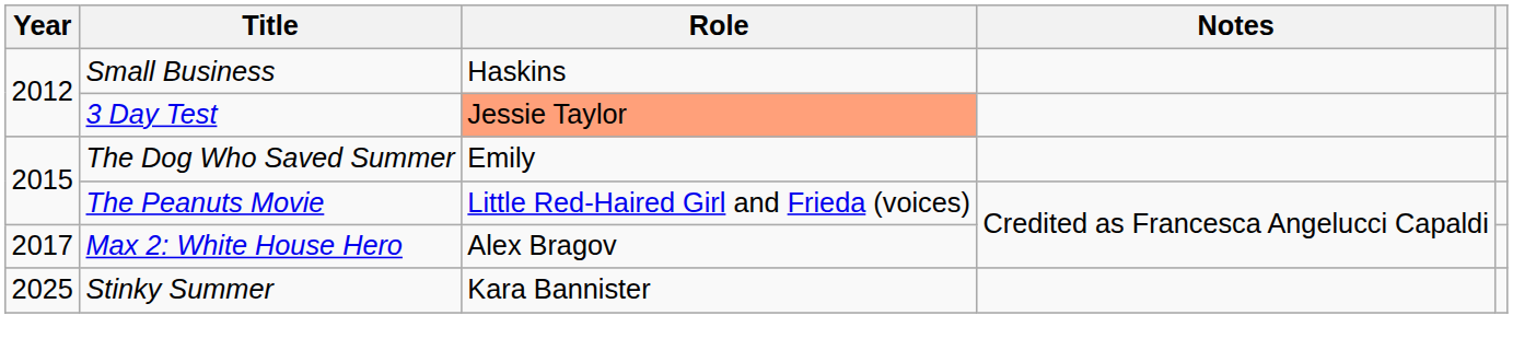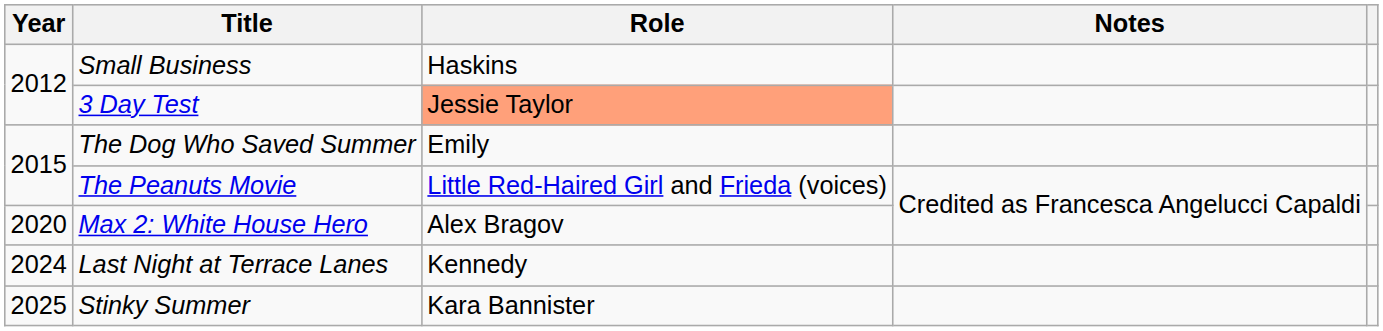 <table class="wikitable sortable">
 <tr>
 <th scope="col">Year</th>
 <th scope="col">Title</th>
 <th scope="col">Role</th>
 <th scope="col" class="unsortable">Notes</th>
 <th scope="col" class="unsortable"></th>
 </tr>
 <tr>
 <td rowspan="2">2012</td>
 <td><em>Small Business</em></td>
 <td>Haskins</td>
 <td></td>
 <td></td>
 </tr>
 <tr>
 <td><em><a href='#'>3 Day Test</a></em></td>
 <td style="background: lightsalmon;">Jessie Taylor</td>
 <td></td>
 <td></td>
 </tr>
 <tr>
 <td rowspan="2">2015</td>
 <td><em>The Dog Who Saved Summer</em></td>
 <td>Emily</td>
 <td></td>
 <td></td>
 </tr>
 <tr>
 <td><em><a href='#'>The Peanuts Movie</a></em></td>
 <td><a href='#'>Little Red-Haired Girl</a> and <a href='#'>Frieda</a> (voices)</td>
 <td rowspan="2">Credited as Francesca Angelucci Capaldi</td>
 <td></td>
 </tr>
 <tr>
-<td>2017</td>
+<td>2020</td>
 <td><em><a href='#'>Max 2: White House Hero</a></em></td>
 <td>Alex Bragov</td>
+<td></td>
+</tr>
+<tr>
+<td>2024</td>
+<td><em>Last Night at Terrace Lanes</em></td>
+<td>Kennedy</td>
+<td></td>
 <td></td>
 </tr>
 <tr>
 <td>2025</td>
 <td><em>Stinky Summer</em></td>
 <td>Kara Bannister</td>
 <td></td>
 <td></td>
 </tr>
 </table>
